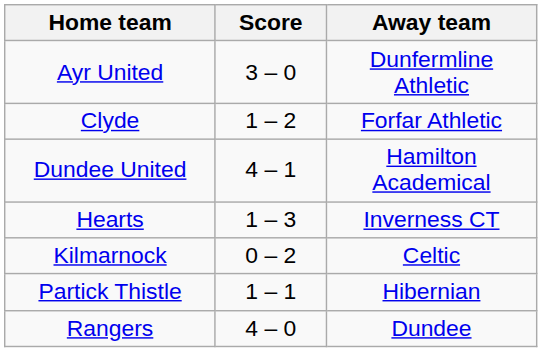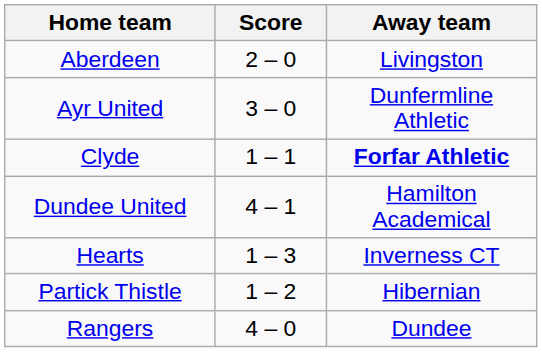 <table class="wikitable" style="text-align: center">
 <tr>
 <th width=140>Home team</th>
 <th width=70>Score</th>
 <th width=140>Away team</th>
+</tr>
+<tr>
+<td><a href='#'>Aberdeen</a></td>
+<td>2 – 0</td>
+<td><a href='#'>Livingston</a></td>
 </tr>
 <tr>
 <td><a href='#'>Ayr United</a></td>
 <td>3 – 0</td>
 <td><a href='#'>Dunfermline Athletic</a></td>
 </tr>
 <tr>
 <td><a href='#'>Clyde</a></td>
-<td>1 – 2</td>
-<td><a href='#'>Forfar Athletic</a></td>
+<td>1 – 1</td>
+<td><strong><a href='#'>Forfar Athletic</a></strong></td>
 </tr>
 <tr>
 <td><a href='#'>Dundee United</a></td>
 <td>4 – 1</td>
 <td><a href='#'>Hamilton Academical</a></td>
 </tr>
 <tr>
 <td><a href='#'>Hearts</a></td>
 <td>1 – 3</td>
 <td><a href='#'>Inverness CT</a></td>
 </tr>
 <tr>
-<td><a href='#'>Kilmarnock</a></td>
-<td>0 – 2</td>
-<td><a href='#'>Celtic</a></td>
-</tr>
-<tr>
 <td><a href='#'>Partick Thistle</a></td>
-<td>1 – 1</td>
+<td>1 – 2</td>
 <td><a href='#'>Hibernian</a></td>
 </tr>
 <tr>
 <td><a href='#'>Rangers</a></td>
 <td>4 – 0</td>
 <td><a href='#'>Dundee</a></td>
 </tr>
 </table>
